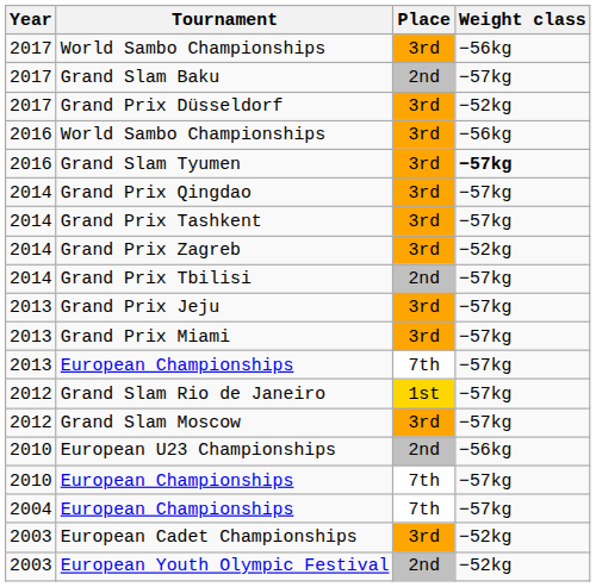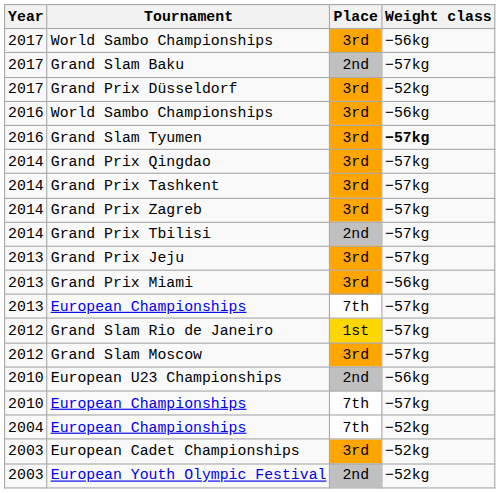 <table class="wikitable">
 <tr>
 <th>Year</th>
 <th>Tournament</th>
 <th>Place</th>
 <th>Weight class</th>
 </tr>
 <tr>
 <td>2017</td>
 <td>World Sambo Championships</td>
 <td bgcolor="orange" align="center">3rd</td>
 <td>−56kg</td>
 </tr>
 <tr>
 <td>2017</td>
 <td>Grand Slam Baku</td>
 <td bgcolor="silver" align="center">2nd</td>
 <td>−57kg</td>
 </tr>
 <tr>
 <td>2017</td>
 <td>Grand Prix Düsseldorf</td>
 <td bgcolor="orange" align="center">3rd</td>
 <td>−52kg</td>
 </tr>
 <tr>
 <td>2016</td>
 <td>World Sambo Championships</td>
 <td bgcolor="orange" align="center">3rd</td>
 <td>−56kg</td>
 </tr>
 <tr>
 <td>2016</td>
 <td>Grand Slam Tyumen</td>
 <td bgcolor="orange" align="center">3rd</td>
 <td><strong>−57kg</strong></td>
 </tr>
 <tr>
 <td>2014</td>
 <td>Grand Prix Qingdao</td>
 <td bgcolor="orange" align="center">3rd</td>
 <td>−57kg</td>
 </tr>
 <tr>
 <td>2014</td>
 <td>Grand Prix Tashkent</td>
 <td bgcolor="orange" align="center">3rd</td>
 <td>−57kg</td>
 </tr>
 <tr>
 <td>2014</td>
 <td>Grand Prix Zagreb</td>
 <td bgcolor="orange" align="center">3rd</td>
-<td>−52kg</td>
+<td>−57kg</td>
 </tr>
 <tr>
 <td>2014</td>
 <td>Grand Prix Tbilisi</td>
 <td bgcolor="silver" align="center">2nd</td>
 <td>−57kg</td>
 </tr>
 <tr>
 <td>2013</td>
 <td>Grand Prix Jeju</td>
 <td bgcolor="orange" align="center">3rd</td>
 <td>−57kg</td>
 </tr>
 <tr>
 <td>2013</td>
 <td>Grand Prix Miami</td>
 <td bgcolor="orange" align="center">3rd</td>
-<td>−57kg</td>
+<td>−56kg</td>
 </tr>
 <tr>
 <td>2013</td>
 <td><a href='#'>European Championships</a></td>
 <td bgcolor="white" align="center">7th</td>
 <td>−57kg</td>
 </tr>
 <tr>
 <td>2012</td>
 <td>Grand Slam Rio de Janeiro</td>
 <td bgcolor="gold" align="center">1st</td>
 <td>−57kg</td>
 </tr>
 <tr>
 <td>2012</td>
 <td>Grand Slam Moscow</td>
 <td bgcolor="orange" align="center">3rd</td>
 <td>−57kg</td>
 </tr>
 <tr>
 <td>2010</td>
 <td>European U23 Championships</td>
 <td bgcolor="silver" align="center">2nd</td>
 <td>−56kg</td>
 </tr>
 <tr>
 <td>2010</td>
 <td><a href='#'>European Championships</a></td>
 <td bgcolor="white" align="center">7th</td>
 <td>−57kg</td>
 </tr>
 <tr>
 <td>2004</td>
 <td><a href='#'>European Championships</a></td>
 <td bgcolor="white" align="center">7th</td>
-<td>−57kg</td>
+<td>−52kg</td>
 </tr>
 <tr>
 <td>2003</td>
 <td>European Cadet Championships</td>
 <td bgcolor="orange" align="center">3rd</td>
 <td>−52kg</td>
 </tr>
 <tr>
 <td>2003</td>
 <td><a href='#'>European Youth Olympic Festival</a></td>
 <td bgcolor="silver" align="center">2nd</td>
 <td>−52kg</td>
 </tr>
 </table>
